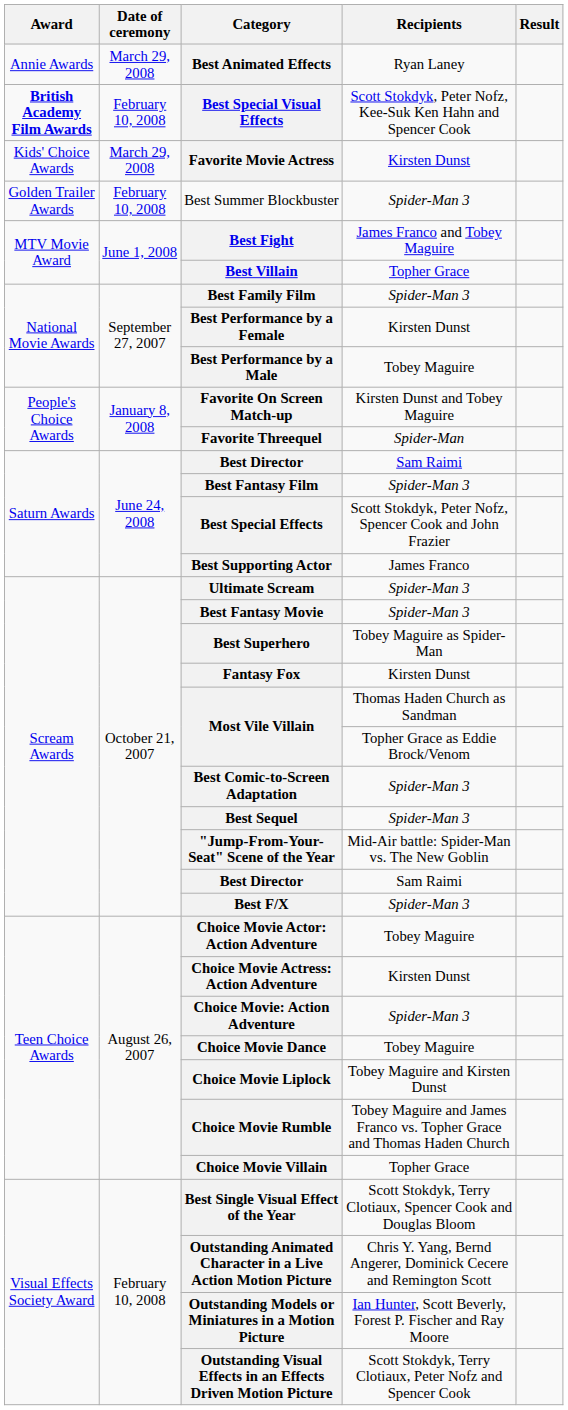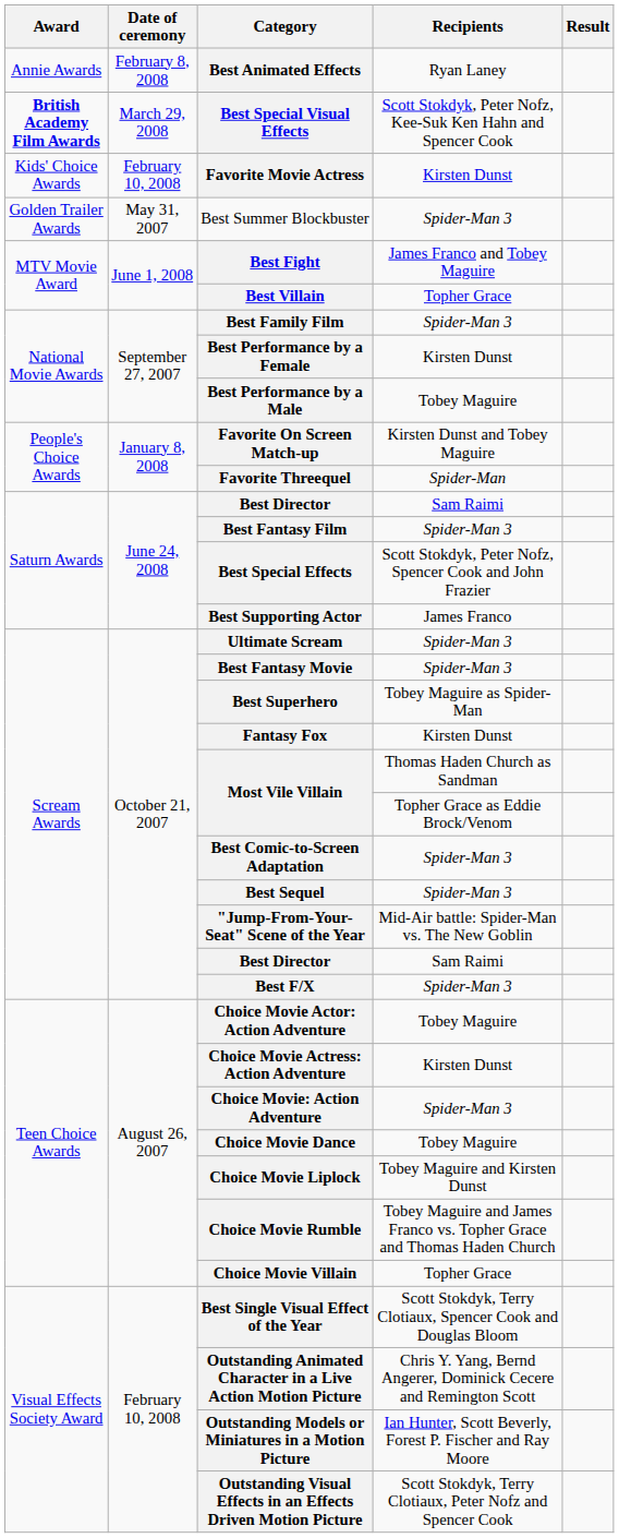 <table class="wikitable plainrowheaders" style=" text-align:center;">
 <tr>
 <th scope="col">Award</th>
 <th scope="col">Date of ceremony</th>
 <th scope="col">Category</th>
 <th scope="col">Recipients</th>
 <th scope="col">Result</th>
 </tr>
 <tr>
 <td><a href='#'>Annie Awards</a></td>
-<td><a href='#'>March 29, 2008</a></td>
+<td><a href='#'>February 8, 2008</a></td>
 <th scope="row" style="text-align:center">Best Animated Effects</th>
 <td>Ryan Laney</td>
 <td></td>
 </tr>
 <tr>
 <td><strong><a href='#'>British Academy Film Awards</a></strong></td>
-<td><a href='#'>February 10, 2008</a></td>
+<td><a href='#'>March 29, 2008</a></td>
 <th scope="row" style="text-align:center"><a href='#'>Best Special Visual Effects</a></th>
 <td><a href='#'>Scott Stokdyk</a>, Peter Nofz, Kee-Suk Ken Hahn and Spencer Cook</td>
 <td></td>
 </tr>
 <tr>
 <td><a href='#'>Kids' Choice Awards</a></td>
-<td><a href='#'>March 29, 2008</a></td>
+<td><a href='#'>February 10, 2008</a></td>
 <th scope="row" style="text-align:center">Favorite Movie Actress</th>
 <td><a href='#'>Kirsten Dunst</a></td>
 <td></td>
 </tr>
 <tr>
 <td><a href='#'>Golden Trailer Awards</a></td>
-<td><a href='#'>February 10, 2008</a></td>
+<td>May 31, 2007</td>
 <td scope="row" style="text-align:center">Best Summer Blockbuster</td>
 <td><em>Spider-Man 3</em></td>
 <td></td>
 </tr>
 <tr>
 <td rowspan="2"><a href='#'>MTV Movie Award</a></td>
 <td rowspan="2"><a href='#'>June 1, 2008</a></td>
 <th scope="row" style="text-align:center"><a href='#'>Best Fight</a></th>
 <td><a href='#'>James Franco</a> and <a href='#'>Tobey Maguire</a></td>
 <td></td>
 </tr>
 <tr>
 <th scope="row" style="text-align:center"><a href='#'>Best Villain</a></th>
 <td><a href='#'>Topher Grace</a></td>
 <td></td>
 </tr>
 <tr>
 <td rowspan="3"><a href='#'>National Movie Awards</a></td>
 <td rowspan="3">September 27, 2007</td>
 <th scope="row" style="text-align:center">Best Family Film</th>
 <td><em>Spider-Man 3</em></td>
 <td></td>
 </tr>
 <tr>
 <th scope="row" style="text-align:center">Best Performance by a Female</th>
 <td>Kirsten Dunst</td>
 <td></td>
 </tr>
 <tr>
 <th scope="row" style="text-align:center">Best Performance by a Male</th>
 <td>Tobey Maguire</td>
 <td></td>
 </tr>
 <tr>
 <td rowspan="2"><a href='#'>People's Choice Awards</a></td>
 <td rowspan="2"><a href='#'>January 8, 2008</a></td>
 <th scope="row" style="text-align:center">Favorite On Screen Match-up</th>
 <td>Kirsten Dunst and Tobey Maguire</td>
 <td></td>
 </tr>
 <tr>
 <th scope="row" style="text-align:center">Favorite Threequel</th>
 <td><em>Spider-Man</em></td>
 <td></td>
 </tr>
 <tr>
 <td rowspan="4"><a href='#'>Saturn Awards</a></td>
 <td rowspan="4"><a href='#'>June 24, 2008</a></td>
 <th scope="row" style="text-align:center">Best Director</th>
 <td><a href='#'>Sam Raimi</a></td>
 <td></td>
 </tr>
 <tr>
 <th scope="row" style="text-align:center">Best Fantasy Film</th>
 <td><em>Spider-Man 3</em></td>
 <td></td>
 </tr>
 <tr>
 <th scope="row" style="text-align:center">Best Special Effects</th>
 <td>Scott Stokdyk, Peter Nofz, Spencer Cook and John Frazier</td>
 <td></td>
 </tr>
 <tr>
 <th scope="row" style="text-align:center">Best Supporting Actor</th>
 <td>James Franco</td>
 <td></td>
 </tr>
 <tr>
 <td rowspan="11"><a href='#'>Scream Awards</a></td>
 <td rowspan="11">October 21, 2007</td>
 <th>Ultimate Scream</th>
 <td><em>Spider-Man 3</em></td>
 <td></td>
 </tr>
 <tr>
 <th>Best Fantasy Movie</th>
 <td><em>Spider-Man 3</em></td>
 <td></td>
 </tr>
 <tr>
 <th>Best Superhero</th>
 <td>Tobey Maguire as Spider-Man</td>
 <td></td>
 </tr>
 <tr>
 <th>Fantasy Fox</th>
 <td>Kirsten Dunst</td>
 <td></td>
 </tr>
 <tr>
 <th rowspan="2">Most Vile Villain</th>
 <td>Thomas Haden Church as Sandman</td>
 <td></td>
 </tr>
 <tr>
 <td>Topher Grace as Eddie Brock/Venom</td>
 <td></td>
 </tr>
 <tr>
 <th><strong>Best Comic-to-Screen Adaptation</strong></th>
 <td><em>Spider-Man 3</em></td>
 <td></td>
 </tr>
 <tr>
 <th>Best Sequel</th>
 <td><em>Spider-Man 3</em></td>
 <td></td>
 </tr>
 <tr>
 <th>"Jump-From-Your-Seat" Scene of the Year</th>
 <td>Mid-Air battle: Spider-Man vs. The New Goblin</td>
 <td></td>
 </tr>
 <tr>
 <th>Best Director</th>
 <td>Sam Raimi</td>
 <td></td>
 </tr>
 <tr>
 <th>Best F/X</th>
 <td><em>Spider-Man 3</em></td>
 <td></td>
 </tr>
 <tr>
 <td rowspan="7"><a href='#'>Teen Choice Awards</a></td>
 <td rowspan="7">August 26, 2007</td>
 <th scope="row" style="text-align:center">Choice Movie Actor: Action Adventure</th>
 <td>Tobey Maguire</td>
 <td></td>
 </tr>
 <tr>
 <th scope="row" style="text-align:center">Choice Movie Actress: Action Adventure</th>
 <td>Kirsten Dunst</td>
 <td></td>
 </tr>
 <tr>
 <th scope="row" style="text-align:center">Choice Movie: Action Adventure</th>
 <td><em>Spider-Man 3</em></td>
 <td></td>
 </tr>
 <tr>
 <th scope="row" style="text-align:center">Choice Movie Dance</th>
 <td>Tobey Maguire</td>
 <td></td>
 </tr>
 <tr>
 <th scope="row" style="text-align:center">Choice Movie Liplock</th>
 <td>Tobey Maguire and Kirsten Dunst</td>
 <td></td>
 </tr>
 <tr>
 <th scope="row" style="text-align:center">Choice Movie Rumble</th>
 <td>Tobey Maguire and James Franco vs. Topher Grace and Thomas Haden Church</td>
 <td></td>
 </tr>
 <tr>
 <th scope="row" style="text-align:center">Choice Movie Villain</th>
 <td>Topher Grace</td>
 <td></td>
 </tr>
 <tr>
 <td rowspan="4"><a href='#'>Visual Effects Society Award</a></td>
 <td rowspan="4">February 10, 2008</td>
 <th scope="row" style="text-align:center">Best Single Visual Effect of the Year</th>
 <td>Scott Stokdyk, Terry Clotiaux, Spencer Cook and Douglas Bloom</td>
 <td></td>
 </tr>
 <tr>
 <th scope="row" style="text-align:center">Outstanding Animated Character in a Live Action Motion Picture</th>
 <td>Chris Y. Yang, Bernd Angerer, Dominick Cecere and Remington Scott</td>
 <td></td>
 </tr>
 <tr>
 <th scope="row" style="text-align:center">Outstanding Models or Miniatures in a Motion Picture</th>
 <td><a href='#'>Ian Hunter</a>, Scott Beverly, Forest P. Fischer and Ray Moore</td>
 <td></td>
 </tr>
 <tr>
 <th scope="row" style="text-align:center">Outstanding Visual Effects in an Effects Driven Motion Picture</th>
 <td>Scott Stokdyk, Terry Clotiaux, Peter Nofz and Spencer Cook</td>
 <td></td>
 </tr>
 </table>
